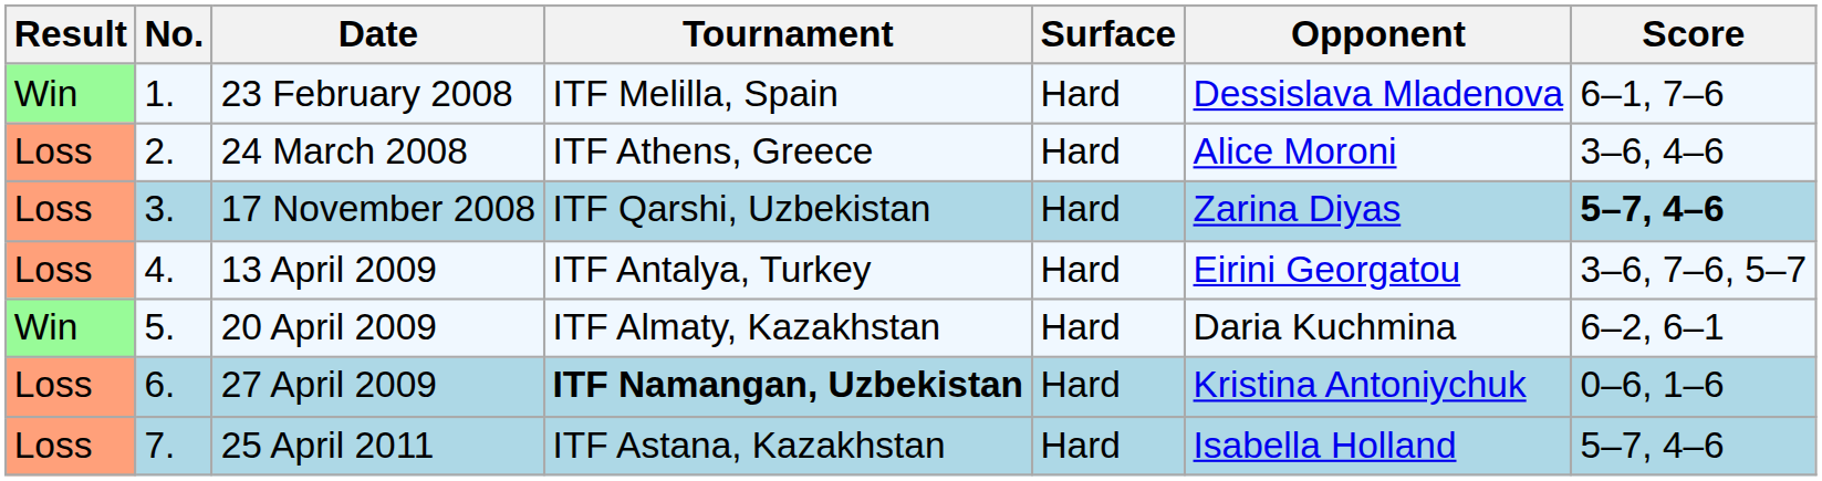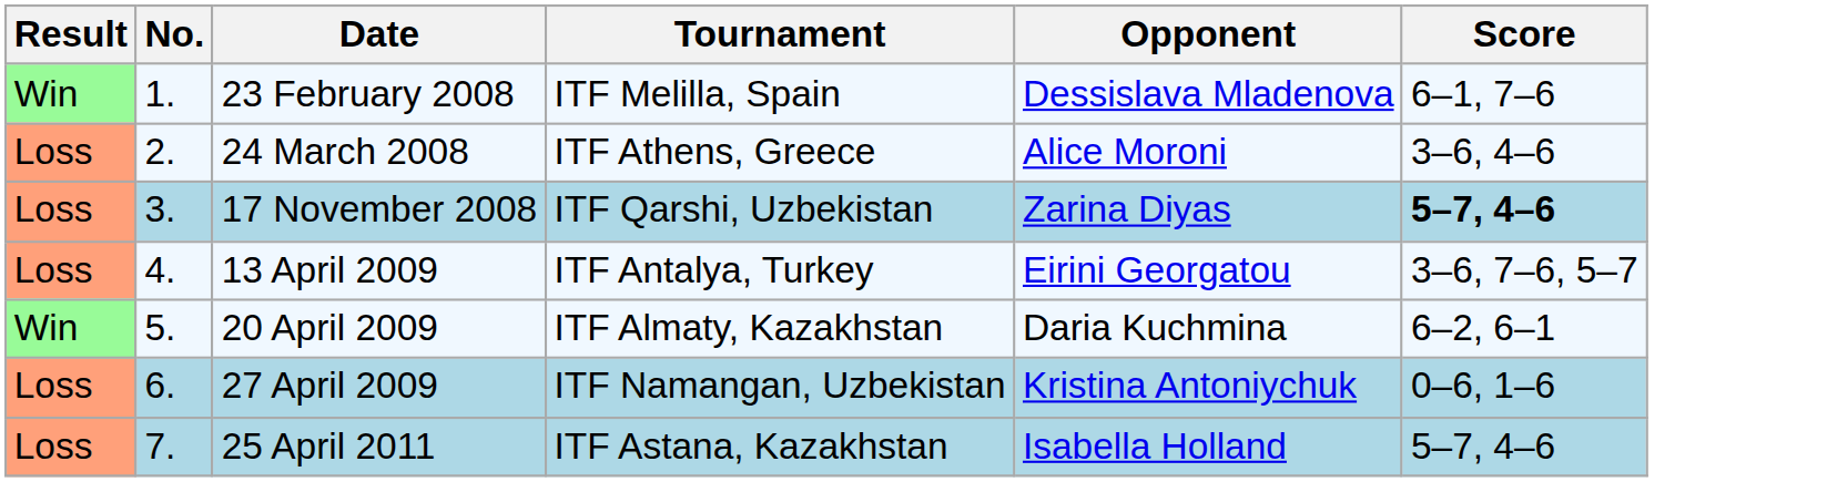 <table class="sortable wikitable">
 <tr>
 <th>Result</th>
 <th>No.</th>
 <th>Date</th>
 <th>Tournament</th>
-<th>Surface</th>
 <th>Opponent</th>
 <th class="unsortable">Score</th>
 </tr>
 <tr style="background:#f0f8ff;">
 <td style="background:#98fb98;">Win</td>
 <td>1.</td>
 <td>23 February 2008</td>
 <td>ITF Melilla, Spain</td>
-<td>Hard</td>
 <td> <a href='#'>Dessislava Mladenova</a></td>
 <td>6–1, 7–6</td>
 </tr>
 <tr style="background:#f0f8ff;">
 <td style="background:#ffa07a;">Loss</td>
 <td>2.</td>
 <td>24 March 2008</td>
 <td>ITF Athens, Greece</td>
-<td>Hard</td>
 <td> <a href='#'>Alice Moroni</a></td>
 <td>3–6, 4–6</td>
 </tr>
 <tr style="background:lightblue;">
 <td style="background:#ffa07a;">Loss</td>
 <td>3.</td>
 <td>17 November 2008</td>
 <td>ITF Qarshi, Uzbekistan</td>
-<td>Hard</td>
 <td> <a href='#'>Zarina Diyas</a></td>
 <td><strong>5–7, 4–6</strong></td>
 </tr>
 <tr style="background:#f0f8ff;">
 <td style="background:#ffa07a;">Loss</td>
 <td>4.</td>
 <td>13 April 2009</td>
 <td>ITF Antalya, Turkey</td>
-<td>Hard</td>
 <td> <a href='#'>Eirini Georgatou</a></td>
 <td>3–6, 7–6, 5–7</td>
 </tr>
 <tr style="background:#f0f8ff;">
 <td style="background:#98fb98;">Win</td>
 <td>5.</td>
 <td>20 April 2009</td>
 <td>ITF Almaty, Kazakhstan</td>
-<td>Hard</td>
 <td> Daria Kuchmina</td>
 <td>6–2, 6–1</td>
 </tr>
 <tr style="background:lightblue;">
 <td style="background:#ffa07a;">Loss</td>
 <td>6.</td>
 <td>27 April 2009</td>
-<td><strong>ITF Namangan, Uzbekistan</strong></td>
-<td>Hard</td>
+<td>ITF Namangan, Uzbekistan</td>
 <td> <a href='#'>Kristina Antoniychuk</a></td>
 <td>0–6, 1–6</td>
 </tr>
 <tr style="background:lightblue;">
 <td style="background:#ffa07a;">Loss</td>
 <td>7.</td>
 <td>25 April 2011</td>
 <td>ITF Astana, Kazakhstan</td>
-<td>Hard</td>
 <td> <a href='#'>Isabella Holland</a></td>
 <td>5–7, 4–6</td>
 </tr>
 </table>
